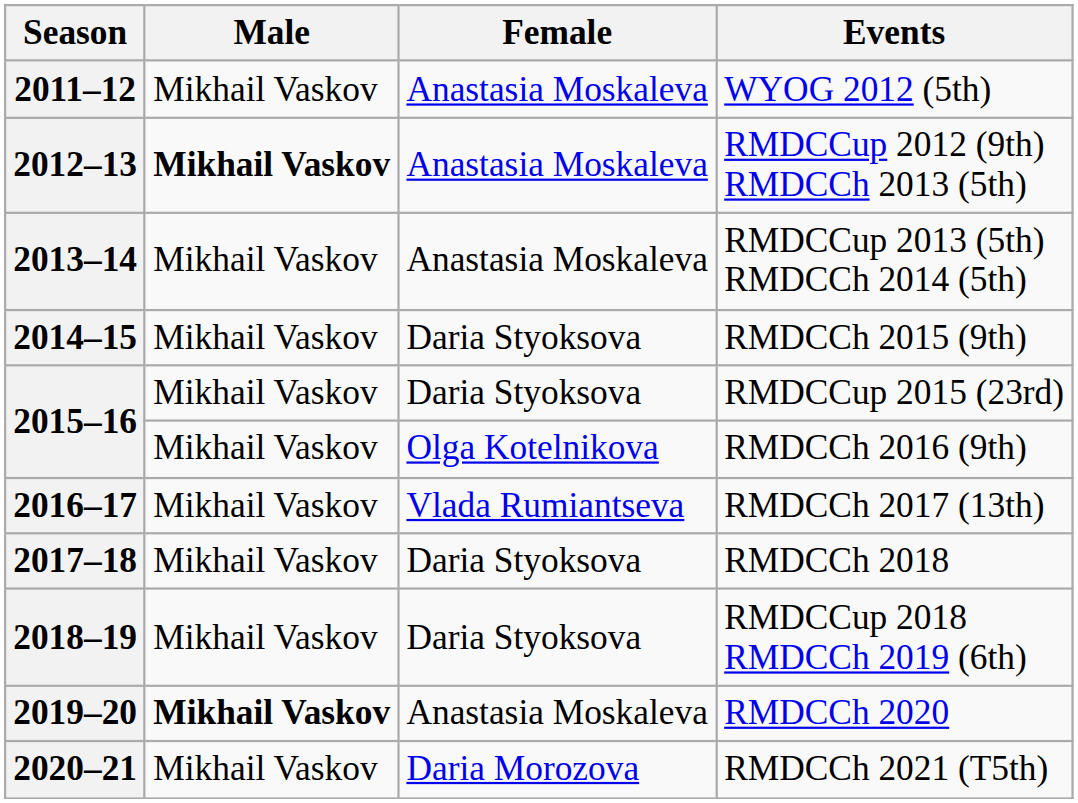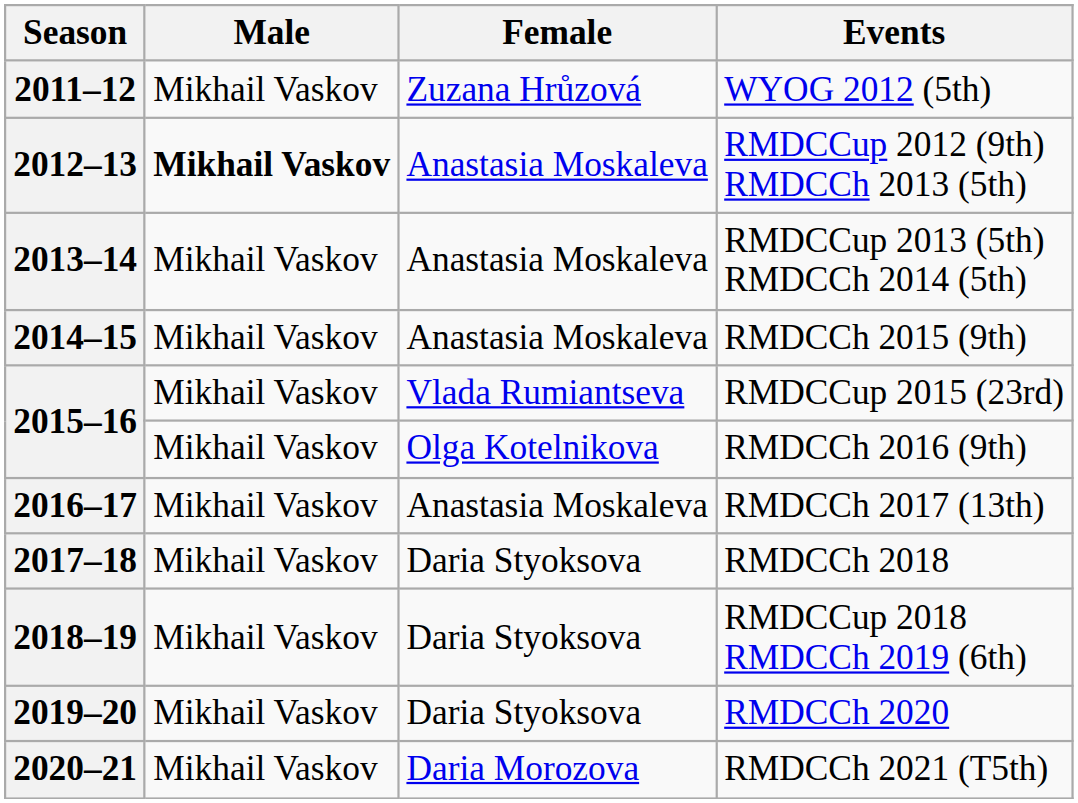 <table class="wikitable">
 <tr>
 <th scope="col">Season</th>
 <th scope="col">Male</th>
 <th scope="col">Female</th>
 <th scope="col">Events</th>
 </tr>
 <tr>
 <th scope="row">2011–12</th>
 <td>Mikhail Vaskov</td>
-<td><a href='#'>Anastasia Moskaleva</a></td>
+<td><a href='#'>Zuzana Hrůzová</a></td>
 <td><a href='#'>WYOG 2012</a> (5th)</td>
 </tr>
 <tr>
 <th scope="row">2012–13</th>
 <td><strong>Mikhail Vaskov</strong></td>
 <td><a href='#'>Anastasia Moskaleva</a></td>
 <td><a href='#'>RMDCCup</a> 2012 (9th)<br><a href='#'>RMDCCh</a> 2013 (5th)</td>
 </tr>
 <tr>
 <th scope="row">2013–14</th>
 <td>Mikhail Vaskov</td>
 <td>Anastasia Moskaleva</td>
 <td>RMDCCup 2013 (5th)<br>RMDCCh 2014 (5th)</td>
 </tr>
 <tr>
 <th scope="row">2014–15</th>
 <td>Mikhail Vaskov</td>
-<td>Daria Styoksova</td>
+<td>Anastasia Moskaleva</td>
 <td>RMDCCh 2015 (9th)</td>
 </tr>
 <tr>
 <th scope="row" rowspan=2>2015–16</th>
 <td>Mikhail Vaskov</td>
-<td>Daria Styoksova</td>
+<td><a href='#'>Vlada Rumiantseva</a></td>
 <td>RMDCCup 2015 (23rd)</td>
 </tr>
 <tr>
 <td>Mikhail Vaskov</td>
 <td><a href='#'>Olga Kotelnikova</a></td>
 <td>RMDCCh 2016 (9th)</td>
 </tr>
 <tr>
 <th scope="row">2016–17</th>
 <td>Mikhail Vaskov</td>
-<td><a href='#'>Vlada Rumiantseva</a></td>
+<td>Anastasia Moskaleva</td>
 <td>RMDCCh 2017 (13th)</td>
 </tr>
 <tr>
 <th scope="row">2017–18</th>
 <td>Mikhail Vaskov</td>
 <td>Daria Styoksova</td>
 <td>RMDCCh 2018 </td>
 </tr>
 <tr>
 <th scope="row">2018–19</th>
 <td>Mikhail Vaskov</td>
 <td>Daria Styoksova</td>
 <td>RMDCCup 2018 <br><a href='#'>RMDCCh 2019</a> (6th)</td>
 </tr>
 <tr>
 <th scope="row">2019–20</th>
-<td><strong>Mikhail Vaskov</strong></td>
-<td>Anastasia Moskaleva</td>
+<td>Mikhail Vaskov</td>
+<td>Daria Styoksova</td>
 <td><a href='#'>RMDCCh 2020</a> </td>
 </tr>
 <tr>
 <th scope="row">2020–21</th>
 <td>Mikhail Vaskov</td>
 <td><a href='#'>Daria Morozova</a></td>
 <td>RMDCCh 2021 (T5th)</td>
 </tr>
 </table>
